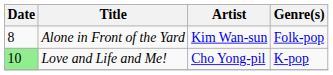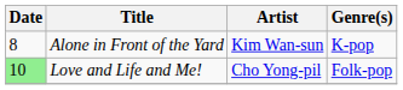 <table class="wikitable" style="text-align: left;">
 <tr>
 <th>Date</th>
 <th>Title</th>
 <th>Artist</th>
 <th>Genre(s)</th>
 </tr>
 <tr>
 <td>8</td>
 <td><em>Alone in Front of the Yard</em></td>
 <td><a href='#'>Kim Wan-sun</a></td>
-<td><a href='#'>Folk-pop</a></td>
+<td><a href='#'>K-pop</a></td>
 </tr>
 <tr>
 <td style="background: lightgreen;">10</td>
 <td><em>Love and Life and Me!</em></td>
 <td><a href='#'>Cho Yong-pil</a></td>
-<td><a href='#'>K-pop</a></td>
+<td><a href='#'>Folk-pop</a></td>
 </tr>
 <tr>
 </tr>
 </table>
